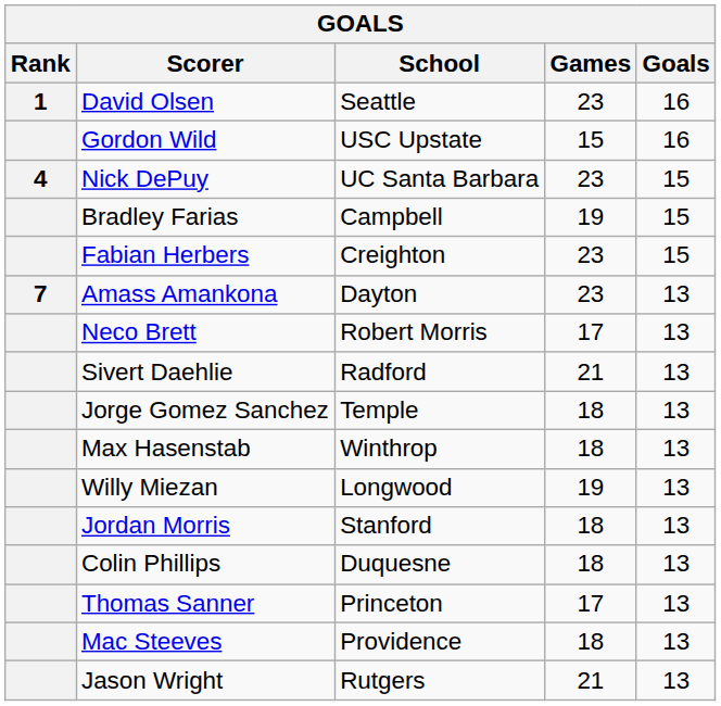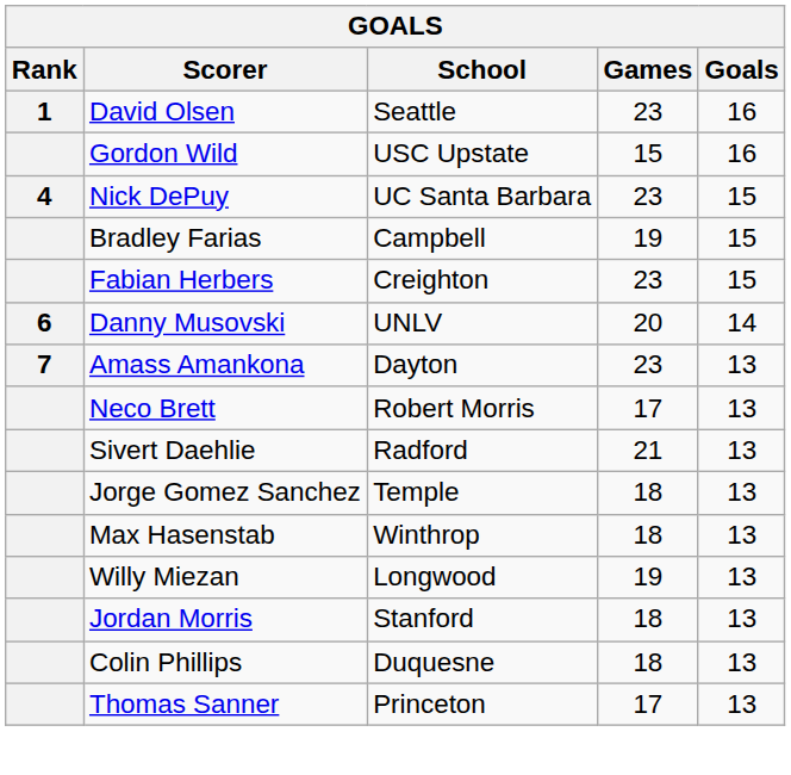 <table class="wikitable">
 <tr>
 <th colspan=5>GOALS</th>
 </tr>
 <tr>
 <th>Rank</th>
 <th>Scorer</th>
 <th>School</th>
 <th>Games</th>
 <th>Goals</th>
 </tr>
 <tr>
 <th>1</th>
 <td><a href='#'>David Olsen</a></td>
 <td>Seattle</td>
 <td style="text-align:center;">23</td>
 <td style="text-align:center;">16</td>
 </tr>
 <tr>
 <th></th>
 <td><a href='#'>Gordon Wild</a></td>
 <td>USC Upstate</td>
 <td style="text-align:center;">15</td>
 <td style="text-align:center;">16</td>
 </tr>
 <tr>
 <th>4</th>
 <td><a href='#'>Nick DePuy</a></td>
 <td>UC Santa Barbara</td>
 <td style="text-align:center;">23</td>
 <td style="text-align:center;">15</td>
 </tr>
 <tr>
 <th></th>
 <td>Bradley Farias</td>
 <td>Campbell</td>
 <td style="text-align:center;">19</td>
 <td style="text-align:center;">15</td>
 </tr>
 <tr>
 <th></th>
 <td><a href='#'>Fabian Herbers</a></td>
 <td>Creighton</td>
 <td style="text-align:center;">23</td>
 <td style="text-align:center;">15</td>
+</tr>
+<tr>
+<th>6</th>
+<td><a href='#'>Danny Musovski</a></td>
+<td>UNLV</td>
+<td style="text-align:center;">20</td>
+<td style="text-align:center;">14</td>
 </tr>
 <tr>
 <th>7</th>
 <td><a href='#'>Amass Amankona</a></td>
 <td>Dayton</td>
 <td style="text-align:center;">23</td>
 <td style="text-align:center;">13</td>
 </tr>
 <tr>
 <th></th>
 <td><a href='#'>Neco Brett</a></td>
 <td>Robert Morris</td>
 <td style="text-align:center;">17</td>
 <td style="text-align:center;">13</td>
 </tr>
 <tr>
 <th></th>
 <td>Sivert Daehlie</td>
 <td>Radford</td>
 <td style="text-align:center;">21</td>
 <td style="text-align:center;">13</td>
 </tr>
 <tr>
 <th></th>
 <td>Jorge Gomez Sanchez</td>
 <td>Temple</td>
 <td style="text-align:center;">18</td>
 <td style="text-align:center;">13</td>
 </tr>
 <tr>
 <th></th>
 <td>Max Hasenstab</td>
 <td>Winthrop</td>
 <td style="text-align:center;">18</td>
 <td style="text-align:center;">13</td>
 </tr>
 <tr>
 <th></th>
 <td>Willy Miezan</td>
 <td>Longwood</td>
 <td style="text-align:center;">19</td>
 <td style="text-align:center;">13</td>
 </tr>
 <tr>
 <th></th>
 <td><a href='#'>Jordan Morris</a></td>
 <td>Stanford</td>
 <td style="text-align:center;">18</td>
 <td style="text-align:center;">13</td>
 </tr>
 <tr>
 <th></th>
 <td>Colin Phillips</td>
 <td>Duquesne</td>
 <td style="text-align:center;">18</td>
 <td style="text-align:center;">13</td>
 </tr>
 <tr>
 <th></th>
 <td><a href='#'>Thomas Sanner</a></td>
 <td>Princeton</td>
 <td style="text-align:center;">17</td>
 <td style="text-align:center;">13</td>
 </tr>
-<tr>
-<th></th>
-<td><a href='#'>Mac Steeves</a></td>
-<td>Providence</td>
-<td style="text-align:center;">18</td>
-<td style="text-align:center;">13</td>
-</tr>
-<tr>
-<th></th>
-<td>Jason Wright</td>
-<td>Rutgers</td>
-<td style="text-align:center;">21</td>
-<td style="text-align:center;">13</td>
-</tr>
 </table>
